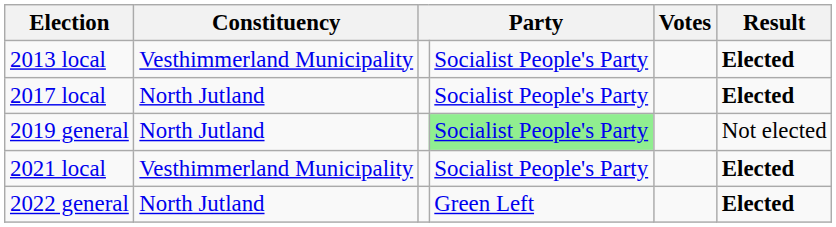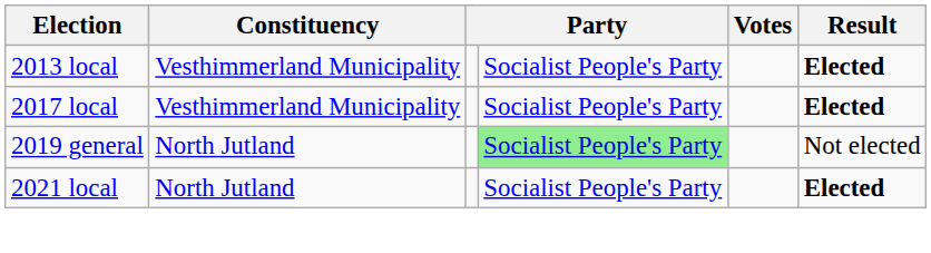 <table class="wikitable" style="text-align:left;">
 <tr>
 <th scope=col>Election</th>
 <th scope=col>Constituency</th>
 <th scope=col colspan="2">Party</th>
 <th scope=col>Votes</th>
 <th scope=col>Result</th>
 </tr>
 <tr>
 <td><a href='#'>2013 local</a></td>
 <td><a href='#'>Vesthimmerland Municipality</a></td>
 <td></td>
 <td><a href='#'>Socialist People's Party</a></td>
 <td align=right></td>
 <td><strong>Elected</strong></td>
 </tr>
 <tr>
 <td><a href='#'>2017 local</a></td>
-<td><a href='#'>North Jutland</a></td>
+<td><a href='#'>Vesthimmerland Municipality</a></td>
 <td></td>
 <td><a href='#'>Socialist People's Party</a></td>
 <td align=right></td>
 <td><strong>Elected</strong></td>
 </tr>
 <tr>
 <td><a href='#'>2019 general</a></td>
 <td><a href='#'>North Jutland</a></td>
 <td></td>
 <td style="background: lightgreen;"><a href='#'>Socialist People's Party</a></td>
 <td align=right></td>
 <td>Not elected</td>
 </tr>
 <tr>
 <td><a href='#'>2021 local</a></td>
-<td><a href='#'>Vesthimmerland Municipality</a></td>
+<td><a href='#'>North Jutland</a></td>
 <td></td>
 <td><a href='#'>Socialist People's Party</a></td>
 <td align=right></td>
 <td><strong>Elected</strong></td>
 </tr>
-<tr>
-<td><a href='#'>2022 general</a></td>
-<td><a href='#'>North Jutland</a></td>
-<td></td>
-<td><a href='#'>Green Left</a></td>
-<td align=right></td>
-<td><strong>Elected</strong></td>
-</tr>
 </table>
